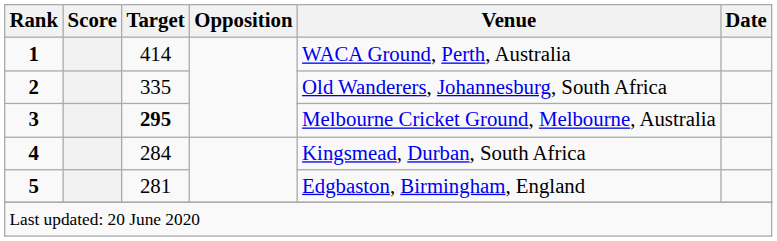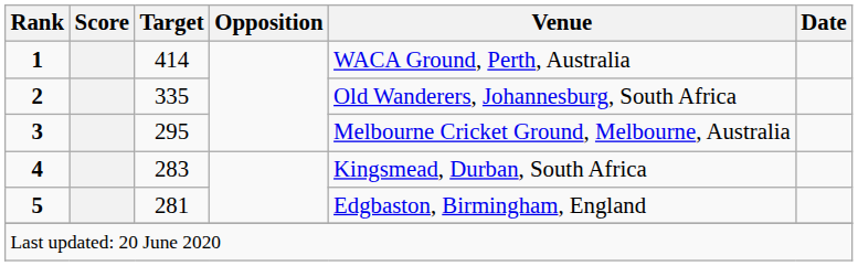 <table class="wikitable plainrowheaders sortable">
 <tr>
 <th scope=col>Rank</th>
 <th scope=col>Score</th>
 <th scope=col>Target</th>
 <th scope=col>Opposition</th>
 <th scope=col>Venue</th>
 <th scope=col>Date</th>
 </tr>
 <tr>
 <td align=center><strong>1</strong></td>
 <th scope=row style=text-align:center;></th>
 <td align=center>414</td>
 <td rowspan=3></td>
 <td><a href='#'>WACA Ground</a>, <a href='#'>Perth</a>, Australia</td>
 <td></td>
 </tr>
 <tr>
 <td align=center><strong>2</strong></td>
 <th scope=row style=text-align:center;></th>
 <td align=center>335</td>
 <td><a href='#'>Old Wanderers</a>, <a href='#'>Johannesburg</a>, South Africa</td>
 <td></td>
 </tr>
 <tr>
 <td align=center><strong>3</strong></td>
 <th scope=row style=text-align:center;></th>
-<td align=center><strong>295</strong></td>
+<td align=center>295</td>
 <td><a href='#'>Melbourne Cricket Ground</a>, <a href='#'>Melbourne</a>, Australia</td>
 <td></td>
 </tr>
 <tr>
 <td align=center><strong>4</strong></td>
 <th scope=row style=text-align:center;></th>
-<td align=center>284</td>
+<td align=center>283</td>
 <td rowspan=2></td>
 <td><a href='#'>Kingsmead</a>, <a href='#'>Durban</a>, South Africa</td>
 <td></td>
 </tr>
 <tr>
 <td align=center><strong>5</strong></td>
 <th scope=row style=text-align:center;></th>
 <td align=center>281</td>
 <td><a href='#'>Edgbaston</a>, <a href='#'>Birmingham</a>, England</td>
 <td></td>
 </tr>
 <tr>
 </tr>
 <tr class=sortbottom>
 <td colspan=6><small>Last updated: 20 June 2020</small></td>
 </tr>
 </table>
